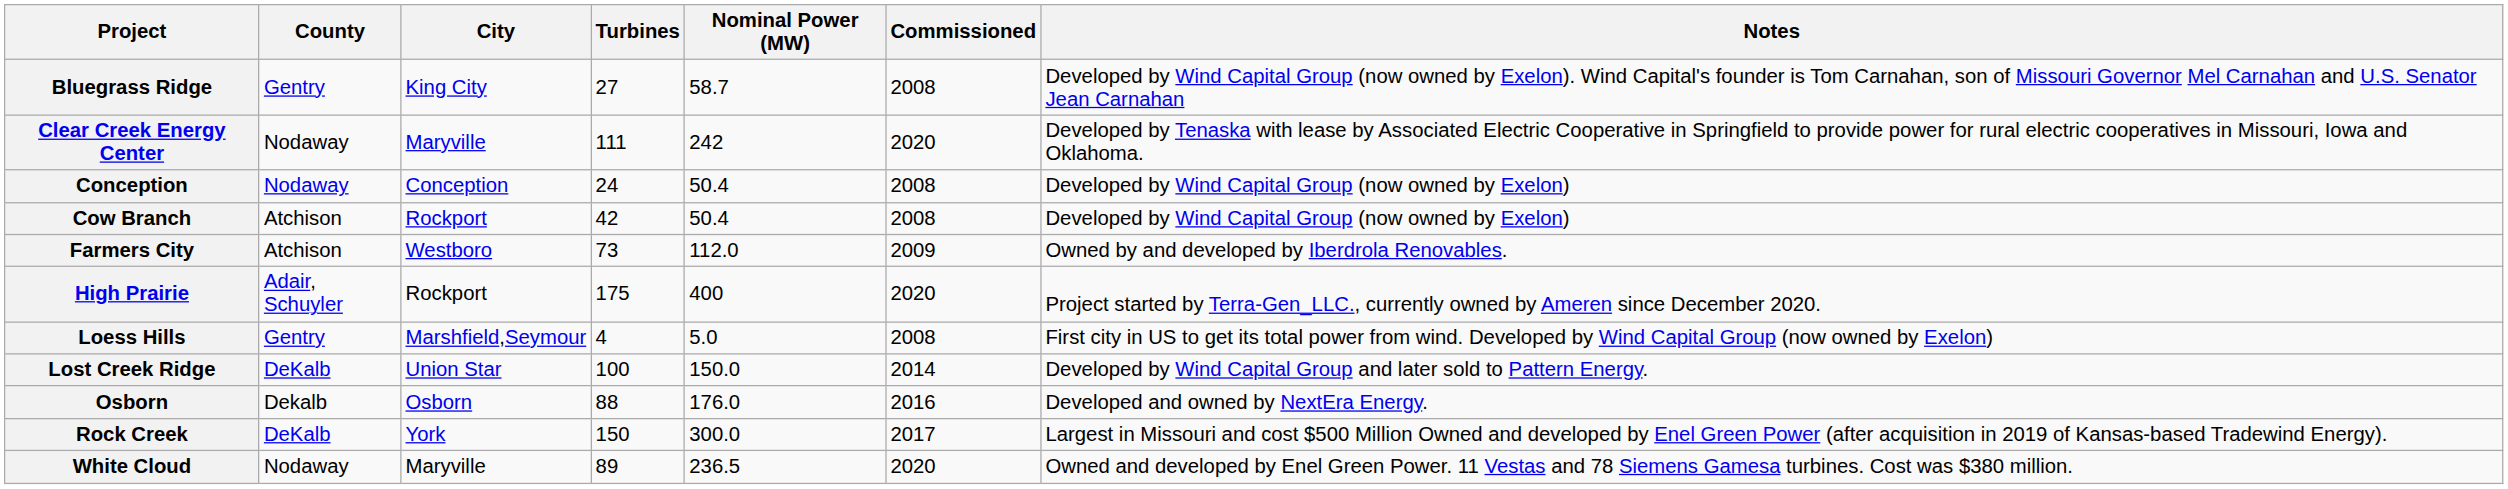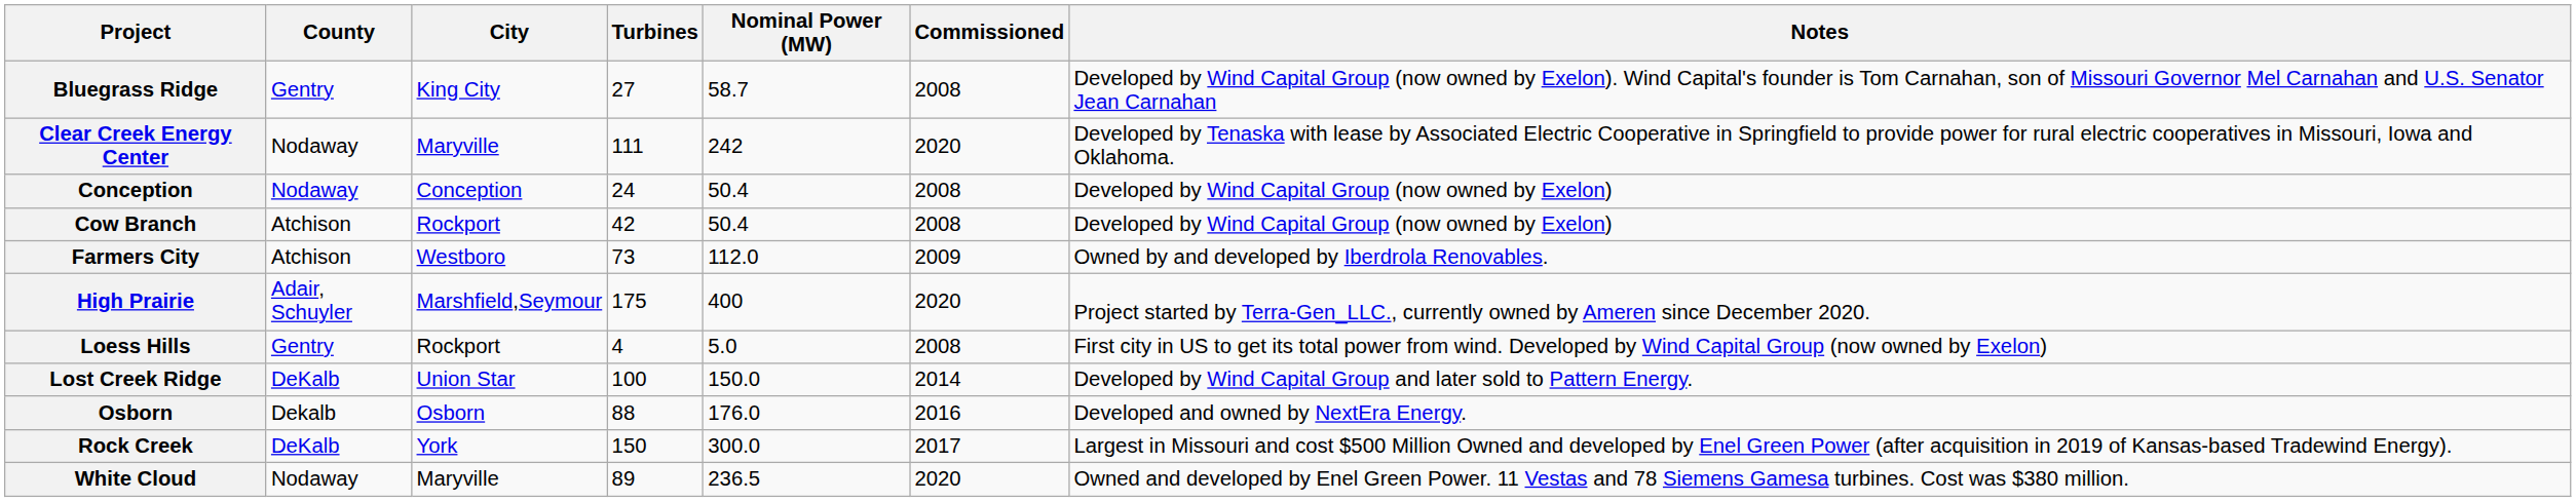 <table class="wikitable sortable">
 <tr>
 <th>Project</th>
 <th>County</th>
 <th>City</th>
 <th>Turbines</th>
 <th>Nominal Power (MW)</th>
 <th>Commissioned</th>
 <th>Notes</th>
 </tr>
 <tr>
 <th>Bluegrass Ridge</th>
 <td><a href='#'>Gentry</a></td>
 <td><a href='#'>King City</a></td>
 <td>27</td>
 <td>58.7</td>
 <td>2008</td>
 <td>  Developed by <a href='#'>Wind Capital Group</a> (now owned by <a href='#'>Exelon</a>).  Wind Capital's founder is Tom Carnahan, son of <a href='#'>Missouri Governor</a> <a href='#'>Mel Carnahan</a> and <a href='#'>U.S. Senator</a> <a href='#'>Jean Carnahan</a></td>
 </tr>
 <tr>
 <th><a href='#'>Clear Creek Energy Center</a></th>
 <td>Nodaway</td>
 <td><a href='#'>Maryville</a></td>
 <td>111</td>
 <td>242</td>
 <td>2020</td>
 <td>  Developed by <a href='#'>Tenaska</a> with lease by Associated Electric Cooperative in Springfield to provide power for rural electric cooperatives in Missouri, Iowa and Oklahoma.</td>
 </tr>
 <tr>
 <th>Conception</th>
 <td><a href='#'>Nodaway</a></td>
 <td><a href='#'>Conception</a></td>
 <td>24</td>
 <td>50.4</td>
 <td>2008</td>
 <td> Developed by <a href='#'>Wind Capital Group</a> (now owned by <a href='#'>Exelon</a>)</td>
 </tr>
 <tr>
 <th>Cow Branch</th>
 <td>Atchison</td>
 <td><a href='#'>Rockport</a></td>
 <td>42</td>
 <td>50.4</td>
 <td>2008</td>
 <td> Developed by <a href='#'>Wind Capital Group</a> (now owned by <a href='#'>Exelon</a>)</td>
 </tr>
 <tr>
 <th>Farmers City</th>
 <td>Atchison</td>
 <td><a href='#'>Westboro</a></td>
 <td>73</td>
 <td>112.0</td>
 <td>2009</td>
 <td>  Owned by and developed by <a href='#'>Iberdrola Renovables</a>.</td>
 </tr>
 <tr>
 <th><a href='#'>High Prairie</a></th>
 <td><a href='#'>Adair</a>, <a href='#'>Schuyler</a></td>
-<td>Rockport</td>
+<td><a href='#'>Marshfield</a>,<a href='#'>Seymour</a></td>
 <td>175 </td>
 <td>400 </td>
 <td>2020 </td>
 <td><br>Project started by <a href='#'>Terra-Gen_LLC.</a>, currently owned by <a href='#'>Ameren</a> since December 2020.</td>
 </tr>
 <tr>
 <th>Loess Hills</th>
 <td><a href='#'>Gentry</a></td>
-<td><a href='#'>Marshfield</a>,<a href='#'>Seymour</a></td>
+<td>Rockport</td>
 <td>4</td>
 <td>5.0</td>
 <td>2008</td>
 <td>First city in US to get its total power from wind. Developed by <a href='#'>Wind Capital Group</a> (now owned by <a href='#'>Exelon</a>)</td>
 </tr>
 <tr>
 <th>Lost Creek Ridge</th>
 <td><a href='#'>DeKalb</a></td>
 <td><a href='#'>Union Star</a></td>
 <td>100</td>
 <td>150.0</td>
 <td>2014</td>
 <td> Developed by <a href='#'>Wind Capital Group</a> and later sold to <a href='#'>Pattern Energy</a>.</td>
 </tr>
 <tr>
 <th>Osborn</th>
 <td>Dekalb</td>
 <td><a href='#'>Osborn</a></td>
 <td>88</td>
 <td>176.0</td>
 <td>2016</td>
 <td>  Developed and owned by <a href='#'>NextEra Energy</a>.</td>
 </tr>
 <tr>
 <th>Rock Creek</th>
 <td><a href='#'>DeKalb</a></td>
 <td><a href='#'>York</a></td>
 <td>150</td>
 <td>300.0</td>
 <td>2017</td>
 <td>Largest in Missouri and cost $500 Million  Owned and developed by <a href='#'>Enel Green Power</a> (after acquisition in 2019 of Kansas-based Tradewind Energy).</td>
 </tr>
 <tr>
 <th>White Cloud</th>
 <td>Nodaway</td>
 <td>Maryville</td>
 <td>89</td>
 <td>236.5</td>
 <td>2020</td>
 <td>Owned and developed by Enel Green Power.  11 <a href='#'>Vestas</a> and 78 <a href='#'>Siemens Gamesa</a> turbines.  Cost was $380 million.</td>
 </tr>
 </table>
